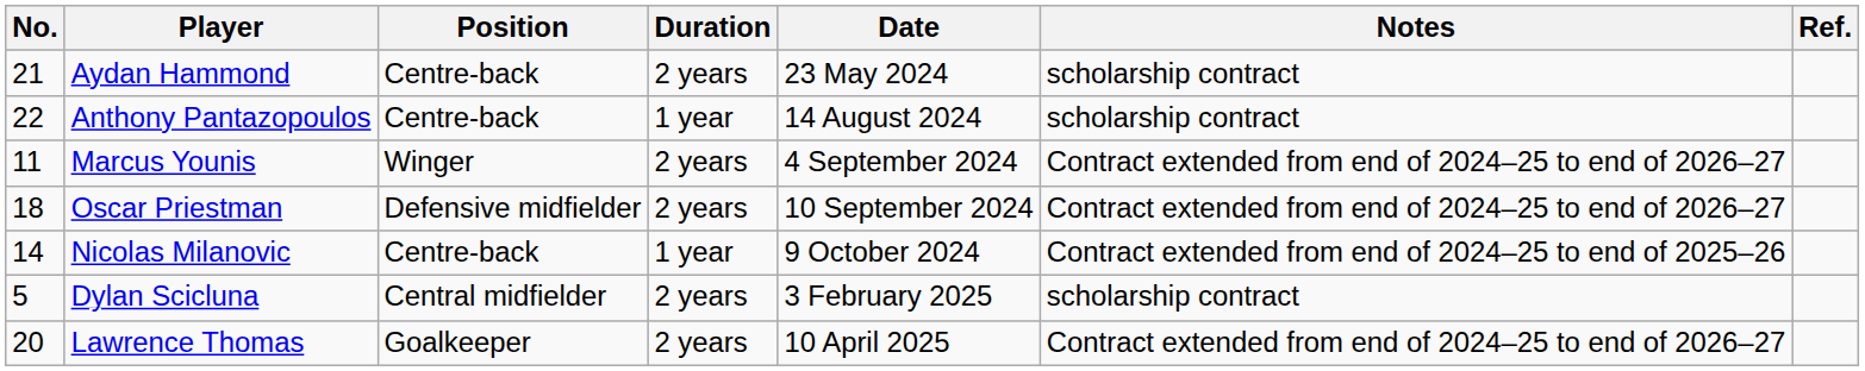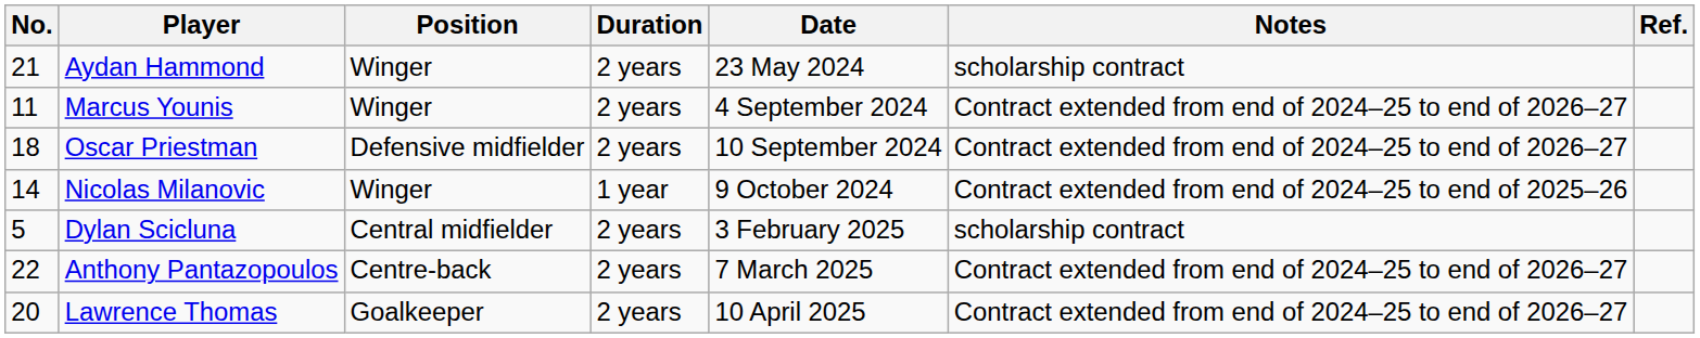 <table class="wikitable">
 <tr>
 <th scope="col">No.</th>
 <th scope="col">Player</th>
 <th scope="col">Position</th>
 <th scope="col">Duration</th>
 <th scope="col">Date</th>
 <th scope="col">Notes</th>
 <th scope="col" class="unsortable">Ref.</th>
 </tr>
 <tr>
 <td>21</td>
 <td><a href='#'>Aydan Hammond</a></td>
-<td>Centre-back</td>
+<td>Winger</td>
 <td>2 years</td>
 <td>23 May 2024</td>
-<td>scholarship contract</td>
-<td></td>
-</tr>
-<tr>
-<td>22</td>
-<td><a href='#'>Anthony Pantazopoulos</a></td>
-<td>Centre-back</td>
-<td>1 year</td>
-<td>14 August 2024</td>
 <td>scholarship contract</td>
 <td></td>
 </tr>
 <tr>
 <td>11</td>
 <td><a href='#'>Marcus Younis</a></td>
 <td>Winger</td>
 <td>2 years</td>
 <td>4 September 2024</td>
 <td>Contract extended from end of 2024–25 to end of 2026–27</td>
 <td></td>
 </tr>
 <tr>
 <td>18</td>
 <td><a href='#'>Oscar Priestman</a></td>
 <td>Defensive midfielder</td>
 <td>2 years</td>
 <td>10 September 2024</td>
 <td>Contract extended from end of 2024–25 to end of 2026–27</td>
 <td></td>
 </tr>
 <tr>
 <td>14</td>
 <td><a href='#'>Nicolas Milanovic</a></td>
-<td>Centre-back</td>
+<td>Winger</td>
 <td>1 year</td>
 <td>9 October 2024</td>
 <td>Contract extended from end of 2024–25 to end of 2025–26</td>
 <td></td>
 </tr>
 <tr>
 <td>5</td>
 <td> <a href='#'>Dylan Scicluna</a></td>
 <td>Central midfielder</td>
 <td>2 years</td>
 <td>3 February 2025</td>
 <td>scholarship contract</td>
 <td></td>
 </tr>
 <tr>
+<td>22</td>
+<td><a href='#'>Anthony Pantazopoulos</a></td>
+<td>Centre-back</td>
+<td>2 years</td>
+<td>7 March 2025</td>
+<td>Contract extended from end of 2024–25 to end of 2026–27</td>
+<td></td>
+</tr>
+<tr>
 <td>20</td>
 <td><a href='#'>Lawrence Thomas</a></td>
 <td>Goalkeeper</td>
 <td>2 years</td>
 <td>10 April 2025</td>
 <td>Contract extended from end of 2024–25 to end of 2026–27</td>
 <td></td>
 </tr>
 </table>
